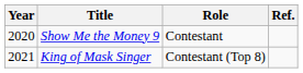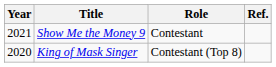 <table class="wikitable">
 <tr>
 <th>Year</th>
 <th>Title</th>
 <th>Role</th>
 <th>Ref.</th>
 </tr>
 <tr>
-<td>2020</td>
+<td>2021</td>
 <td><em><a href='#'>Show Me the Money 9</a></em></td>
 <td>Contestant</td>
 <td align="center"></td>
 </tr>
 <tr>
-<td>2021</td>
+<td>2020</td>
 <td><em><a href='#'>King of Mask Singer</a></em></td>
 <td>Contestant (Top 8)</td>
 <td align="center"></td>
 </tr>
 </table>
